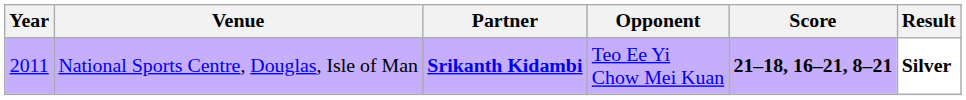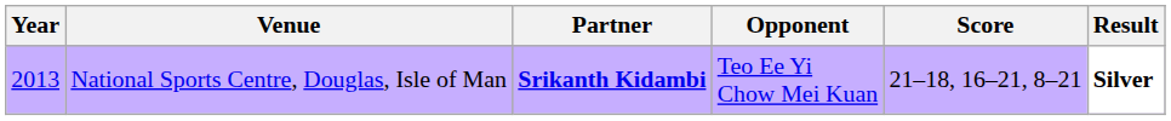 <table class="sortable wikitable" style="font-size: 90%;">
 <tr>
 <th>Year</th>
 <th>Venue</th>
 <th>Partner</th>
 <th>Opponent</th>
 <th>Score</th>
 <th>Result</th>
 </tr>
 <tr style="background:#C6AEFF">
-<td align="center"><a href='#'>2011</a></td>
+<td align="center"><a href='#'>2013</a></td>
 <td align="left"><a href='#'>National Sports Centre</a>, <a href='#'>Douglas</a>, Isle of Man</td>
 <td align="left"><strong> <a href='#'>Srikanth Kidambi</a></strong></td>
 <td align="left"> <a href='#'>Teo Ee Yi</a><br> <a href='#'>Chow Mei Kuan</a></td>
-<td align="left"><strong>21–18, 16–21, 8–21</strong></td>
+<td align="left">21–18, 16–21, 8–21</td>
 <td style="text-align:left; background:white"> <strong>Silver</strong></td>
 </tr>
 </table>
